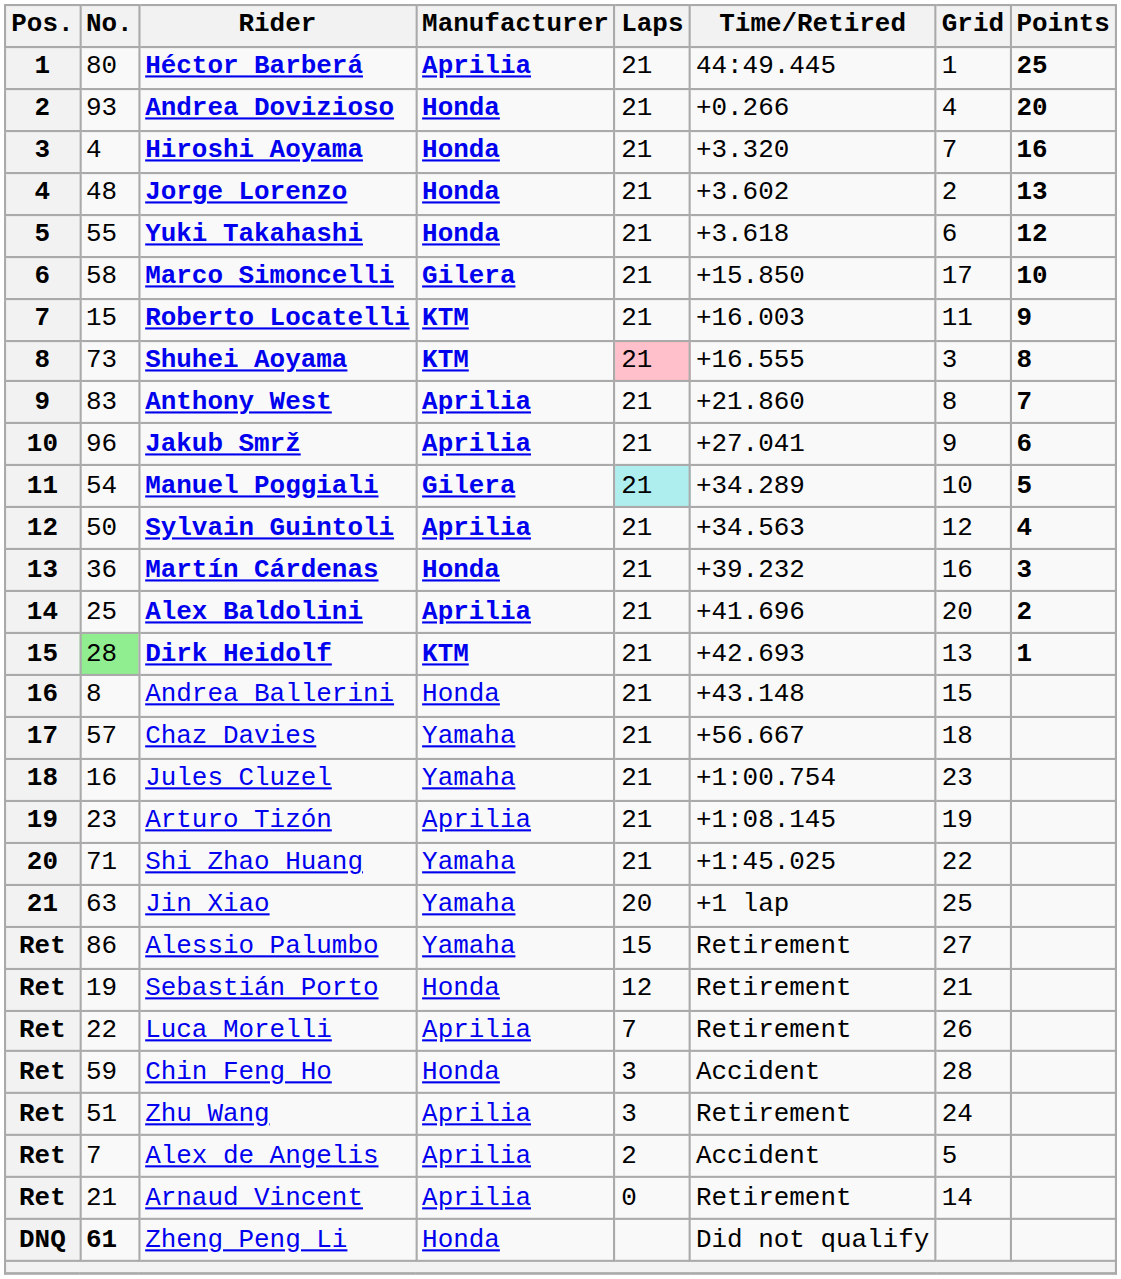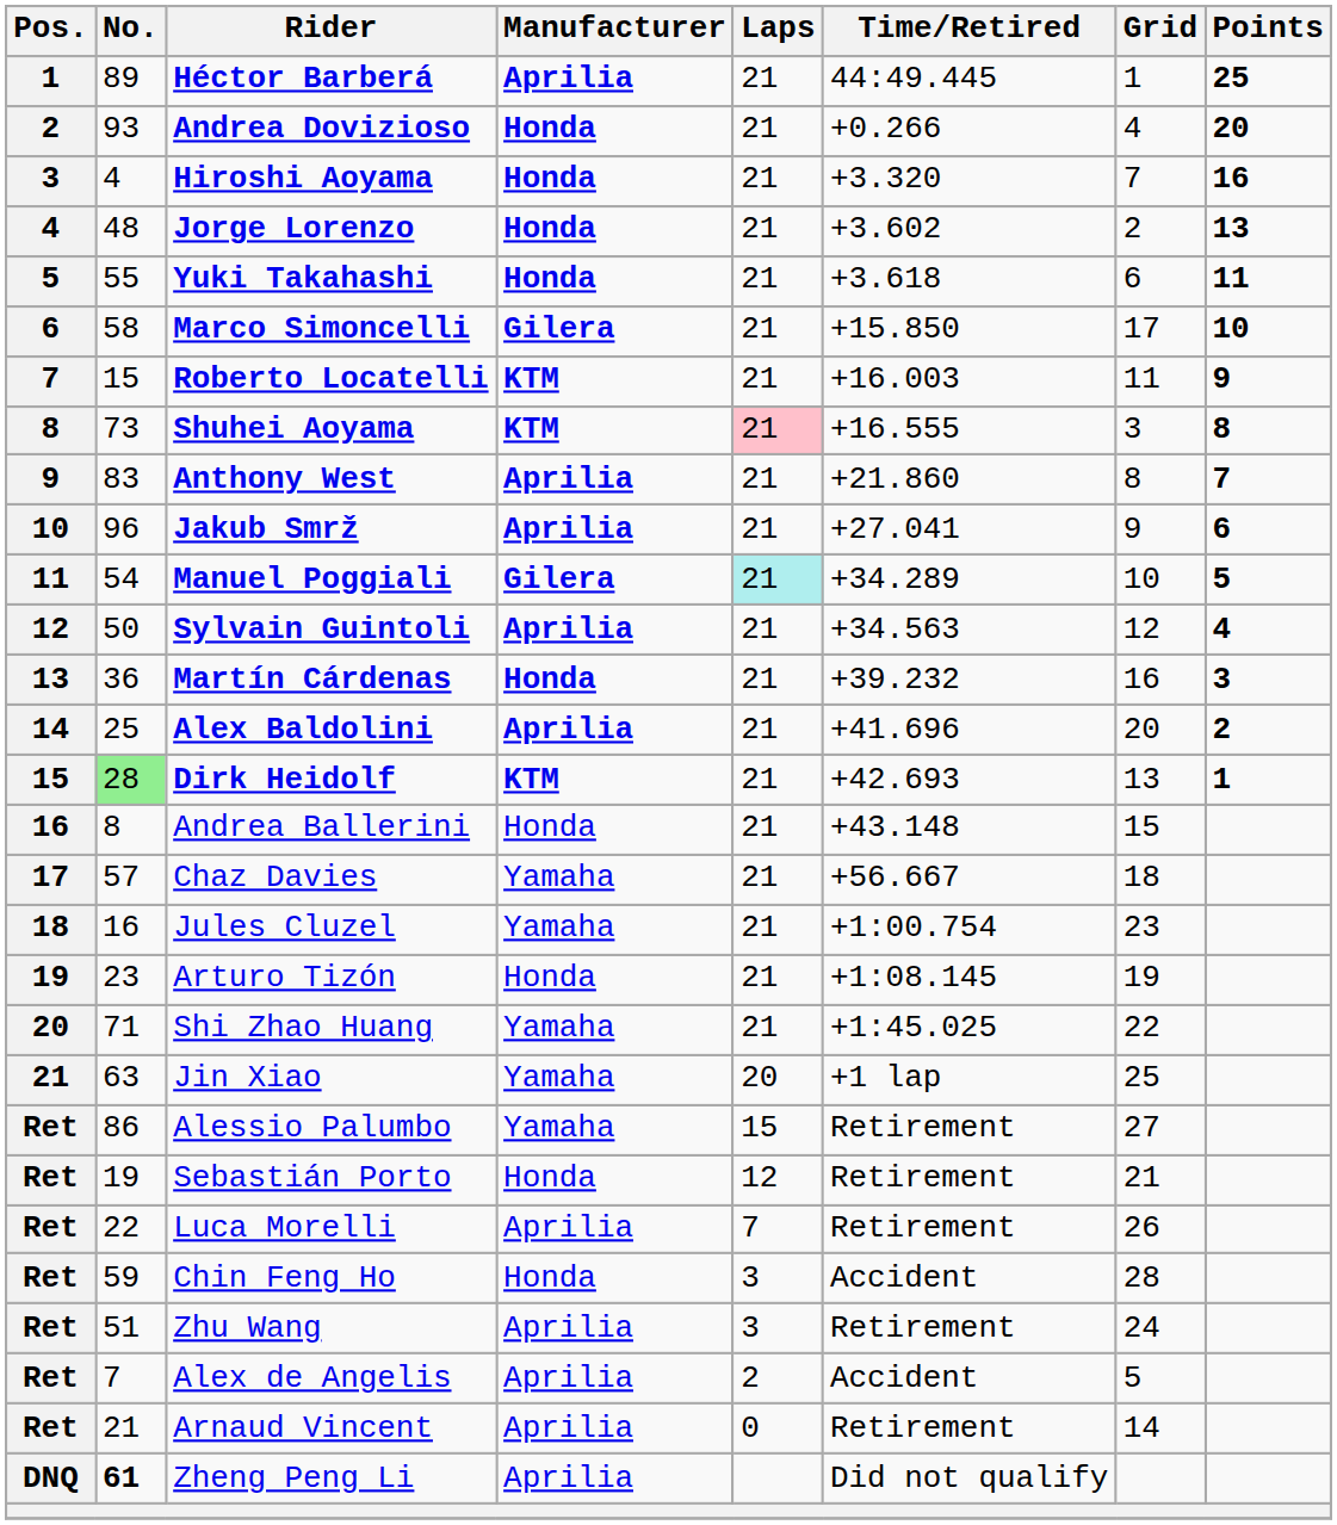 <table class="wikitable" style="font-size: 95%;">
 <tr>
 <th>Pos.</th>
 <th>No.</th>
 <th>Rider</th>
 <th>Manufacturer</th>
 <th>Laps</th>
 <th>Time/Retired</th>
 <th>Grid</th>
 <th>Points</th>
 </tr>
 <tr>
 <th>1</th>
-<td>80</td>
+<td>89</td>
 <td> <strong><a href='#'>Héctor Barberá</a></strong></td>
 <td><strong><a href='#'>Aprilia</a></strong></td>
 <td>21</td>
 <td>44:49.445</td>
 <td>1</td>
 <td><strong>25</strong></td>
 </tr>
 <tr>
 <th>2</th>
 <td>93</td>
 <td> <strong><a href='#'>Andrea Dovizioso</a></strong></td>
 <td><strong><a href='#'>Honda</a></strong></td>
 <td>21</td>
 <td>+0.266</td>
 <td>4</td>
 <td><strong>20</strong></td>
 </tr>
 <tr>
 <th>3</th>
 <td>4</td>
 <td> <strong><a href='#'>Hiroshi Aoyama</a></strong></td>
 <td><strong><a href='#'>Honda</a></strong></td>
 <td>21</td>
 <td>+3.320</td>
 <td>7</td>
 <td><strong>16</strong></td>
 </tr>
 <tr>
 <th>4</th>
 <td>48</td>
 <td> <strong><a href='#'>Jorge Lorenzo</a></strong></td>
 <td><strong><a href='#'>Honda</a></strong></td>
 <td>21</td>
 <td>+3.602</td>
 <td>2</td>
 <td><strong>13</strong></td>
 </tr>
 <tr>
 <th>5</th>
 <td>55</td>
 <td> <strong><a href='#'>Yuki Takahashi</a></strong></td>
 <td><strong><a href='#'>Honda</a></strong></td>
 <td>21</td>
 <td>+3.618</td>
 <td>6</td>
-<td><strong>12</strong></td>
+<td><strong>11</strong></td>
 </tr>
 <tr>
 <th>6</th>
 <td>58</td>
 <td> <strong><a href='#'>Marco Simoncelli</a></strong></td>
 <td><strong><a href='#'>Gilera</a></strong></td>
 <td>21</td>
 <td>+15.850</td>
 <td>17</td>
 <td><strong>10</strong></td>
 </tr>
 <tr>
 <th>7</th>
 <td>15</td>
 <td> <strong><a href='#'>Roberto Locatelli</a></strong></td>
 <td><strong><a href='#'>KTM</a></strong></td>
 <td>21</td>
 <td>+16.003</td>
 <td>11</td>
 <td><strong>9</strong></td>
 </tr>
 <tr>
 <th>8</th>
 <td>73</td>
 <td> <strong><a href='#'>Shuhei Aoyama</a></strong></td>
 <td><strong><a href='#'>KTM</a></strong></td>
 <td style="background: pink;">21</td>
 <td>+16.555</td>
 <td>3</td>
 <td><strong>8</strong></td>
 </tr>
 <tr>
 <th>9</th>
 <td>83</td>
 <td> <strong><a href='#'>Anthony West</a></strong></td>
 <td><strong><a href='#'>Aprilia</a></strong></td>
 <td>21</td>
 <td>+21.860</td>
 <td>8</td>
 <td><strong>7</strong></td>
 </tr>
 <tr>
 <th>10</th>
 <td>96</td>
 <td> <strong><a href='#'>Jakub Smrž</a></strong></td>
 <td><strong><a href='#'>Aprilia</a></strong></td>
 <td>21</td>
 <td>+27.041</td>
 <td>9</td>
 <td><strong>6</strong></td>
 </tr>
 <tr>
 <th>11</th>
 <td>54</td>
 <td> <strong><a href='#'>Manuel Poggiali</a></strong></td>
 <td><strong><a href='#'>Gilera</a></strong></td>
 <td style="background: paleturquoise;">21</td>
 <td>+34.289</td>
 <td>10</td>
 <td><strong>5</strong></td>
 </tr>
 <tr>
 <th>12</th>
 <td>50</td>
 <td> <strong><a href='#'>Sylvain Guintoli</a></strong></td>
 <td><strong><a href='#'>Aprilia</a></strong></td>
 <td>21</td>
 <td>+34.563</td>
 <td>12</td>
 <td><strong>4</strong></td>
 </tr>
 <tr>
 <th>13</th>
 <td>36</td>
 <td> <strong><a href='#'>Martín Cárdenas</a></strong></td>
 <td><strong><a href='#'>Honda</a></strong></td>
 <td>21</td>
 <td>+39.232</td>
 <td>16</td>
 <td><strong>3</strong></td>
 </tr>
 <tr>
 <th>14</th>
 <td>25</td>
 <td> <strong><a href='#'>Alex Baldolini</a></strong></td>
 <td><strong><a href='#'>Aprilia</a></strong></td>
 <td>21</td>
 <td>+41.696</td>
 <td>20</td>
 <td><strong>2</strong></td>
 </tr>
 <tr>
 <th>15</th>
 <td style="background: lightgreen;">28</td>
 <td> <strong><a href='#'>Dirk Heidolf</a></strong></td>
 <td><strong><a href='#'>KTM</a></strong></td>
 <td>21</td>
 <td>+42.693</td>
 <td>13</td>
 <td><strong>1</strong></td>
 </tr>
 <tr>
 <th>16</th>
 <td>8</td>
 <td> <a href='#'>Andrea Ballerini</a></td>
 <td><a href='#'>Honda</a></td>
 <td>21</td>
 <td>+43.148</td>
 <td>15</td>
 <td></td>
 </tr>
 <tr>
 <th>17</th>
 <td>57</td>
 <td> <a href='#'>Chaz Davies</a></td>
 <td><a href='#'>Yamaha</a></td>
 <td>21</td>
 <td>+56.667</td>
 <td>18</td>
 <td></td>
 </tr>
 <tr>
 <th>18</th>
 <td>16</td>
 <td> <a href='#'>Jules Cluzel</a></td>
 <td><a href='#'>Yamaha</a></td>
 <td>21</td>
 <td>+1:00.754</td>
 <td>23</td>
 <td></td>
 </tr>
 <tr>
 <th>19</th>
 <td>23</td>
 <td> <a href='#'>Arturo Tizón</a></td>
-<td><a href='#'>Aprilia</a></td>
+<td><a href='#'>Honda</a></td>
 <td>21</td>
 <td>+1:08.145</td>
 <td>19</td>
 <td></td>
 </tr>
 <tr>
 <th>20</th>
 <td>71</td>
 <td> <a href='#'>Shi Zhao Huang</a></td>
 <td><a href='#'>Yamaha</a></td>
 <td>21</td>
 <td>+1:45.025</td>
 <td>22</td>
 <td></td>
 </tr>
 <tr>
 <th>21</th>
 <td>63</td>
 <td> <a href='#'>Jin Xiao</a></td>
 <td><a href='#'>Yamaha</a></td>
 <td>20</td>
 <td>+1 lap</td>
 <td>25</td>
 <td></td>
 </tr>
 <tr>
 <th>Ret</th>
 <td>86</td>
 <td> <a href='#'>Alessio Palumbo</a></td>
 <td><a href='#'>Yamaha</a></td>
 <td>15</td>
 <td>Retirement</td>
 <td>27</td>
 <td></td>
 </tr>
 <tr>
 <th>Ret</th>
 <td>19</td>
 <td> <a href='#'>Sebastián Porto</a></td>
 <td><a href='#'>Honda</a></td>
 <td>12</td>
 <td>Retirement</td>
 <td>21</td>
 <td></td>
 </tr>
 <tr>
 <th>Ret</th>
 <td>22</td>
 <td> <a href='#'>Luca Morelli</a></td>
 <td><a href='#'>Aprilia</a></td>
 <td>7</td>
 <td>Retirement</td>
 <td>26</td>
 <td></td>
 </tr>
 <tr>
 <th>Ret</th>
 <td>59</td>
 <td> <a href='#'>Chin Feng Ho</a></td>
 <td><a href='#'>Honda</a></td>
 <td>3</td>
 <td>Accident</td>
 <td>28</td>
 <td></td>
 </tr>
 <tr>
 <th>Ret</th>
 <td>51</td>
 <td> <a href='#'>Zhu Wang</a></td>
 <td><a href='#'>Aprilia</a></td>
 <td>3</td>
 <td>Retirement</td>
 <td>24</td>
 <td></td>
 </tr>
 <tr>
 <th>Ret</th>
 <td>7</td>
 <td> <a href='#'>Alex de Angelis</a></td>
 <td><a href='#'>Aprilia</a></td>
 <td>2</td>
 <td>Accident</td>
 <td>5</td>
 <td></td>
 </tr>
 <tr>
 <th>Ret</th>
 <td>21</td>
 <td> <a href='#'>Arnaud Vincent</a></td>
 <td><a href='#'>Aprilia</a></td>
 <td>0</td>
 <td>Retirement</td>
 <td>14</td>
 <td></td>
 </tr>
 <tr>
 <th>DNQ</th>
 <td><strong>61</strong></td>
 <td> <a href='#'>Zheng Peng Li</a></td>
-<td><a href='#'>Honda</a></td>
+<td><a href='#'>Aprilia</a></td>
 <td></td>
 <td>Did not qualify</td>
 <td></td>
 <td></td>
 </tr>
 <tr>
 <th colspan=8></th>
 </tr>
 <tr>
 </tr>
 </table>
